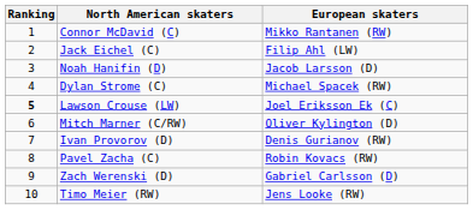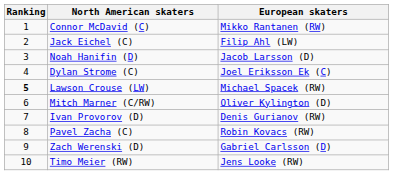 <table class="wikitable">
 <tr>
 <th style="width:4em;">Ranking</th>
 <th style="width:18em;">North American skaters</th>
 <th style="width:18em;">European skaters</th>
 </tr>
 <tr>
 <td style="text-align:center;">1</td>
 <td> <a href='#'>Connor McDavid</a> (<a href='#'>C</a>)</td>
 <td> <a href='#'>Mikko Rantanen</a> (<a href='#'>RW</a>)</td>
 </tr>
 <tr>
 <td style="text-align:center;">2</td>
 <td> <a href='#'>Jack Eichel</a> (C)</td>
 <td> <a href='#'>Filip Ahl</a> (LW)</td>
 </tr>
 <tr>
 <td style="text-align:center;">3</td>
 <td> <a href='#'>Noah Hanifin</a> (<a href='#'>D</a>)</td>
 <td> <a href='#'>Jacob Larsson</a> (D)</td>
 </tr>
 <tr>
 <td style="text-align:center;">4</td>
 <td> <a href='#'>Dylan Strome</a> (C)</td>
-<td> <a href='#'>Michael Spacek</a> (RW)</td>
+<td> <a href='#'>Joel Eriksson Ek</a> (<a href='#'>C</a>)</td>
 </tr>
 <tr>
 <td style="text-align:center;"><strong>5</strong></td>
 <td> <a href='#'>Lawson Crouse</a> (<a href='#'>LW</a>)</td>
-<td> <a href='#'>Joel Eriksson Ek</a> (<a href='#'>C</a>)</td>
+<td> <a href='#'>Michael Spacek</a> (RW)</td>
 </tr>
 <tr>
 <td style="text-align:center;">6</td>
 <td> <a href='#'>Mitch Marner</a> (C/RW)</td>
 <td> <a href='#'>Oliver Kylington</a> (D)</td>
 </tr>
 <tr>
 <td style="text-align:center;">7</td>
 <td> <a href='#'>Ivan Provorov</a> (D)</td>
 <td> <a href='#'>Denis Gurianov</a> (RW)</td>
 </tr>
 <tr>
 <td style="text-align:center;">8</td>
 <td> <a href='#'>Pavel Zacha</a> (C)</td>
 <td> <a href='#'>Robin Kovacs</a> (RW)</td>
 </tr>
 <tr>
 <td style="text-align:center;">9</td>
 <td> <a href='#'>Zach Werenski</a> (D)</td>
 <td> <a href='#'>Gabriel Carlsson</a> (<a href='#'>D</a>)</td>
 </tr>
 <tr>
 <td style="text-align:center;">10</td>
 <td> <a href='#'>Timo Meier</a> (RW)</td>
 <td> <a href='#'>Jens Looke</a> (RW)</td>
 </tr>
 </table>
